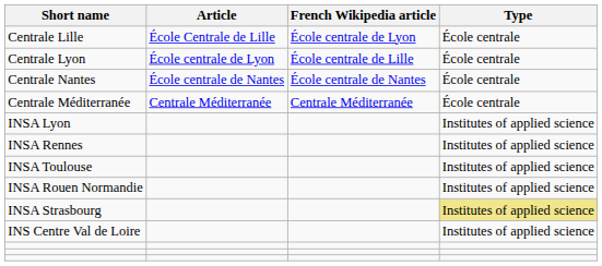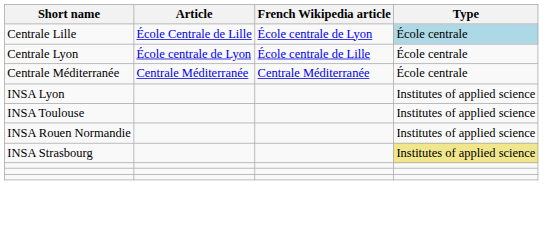 <table class="wikitable sortable">
 <tr>
 <th>Short name</th>
 <th>Article</th>
 <th>French Wikipedia article</th>
 <th>Type</th>
 </tr>
 <tr>
 <td>Centrale Lille</td>
 <td><a href='#'>École Centrale de Lille</a></td>
 <td><a href='#'>École centrale de Lyon</a></td>
-<td>École centrale</td>
+<td style="background: lightblue;">École centrale</td>
 </tr>
 <tr>
 <td>Centrale Lyon</td>
 <td><a href='#'>École centrale de Lyon</a></td>
 <td><a href='#'>École centrale de Lille</a></td>
-<td>École centrale</td>
-</tr>
-<tr>
-<td>Centrale Nantes</td>
-<td><a href='#'>École centrale de Nantes</a></td>
-<td><a href='#'>École centrale de Nantes</a></td>
 <td>École centrale</td>
 </tr>
 <tr>
 <td>Centrale Méditerranée</td>
 <td><a href='#'>Centrale Méditerranée</a></td>
 <td><a href='#'>Centrale Méditerranée</a></td>
 <td>École centrale</td>
 </tr>
 <tr>
 <td>INSA Lyon</td>
-<td></td>
-<td></td>
-<td>Institutes of applied science</td>
-</tr>
-<tr>
-<td>INSA Rennes</td>
 <td></td>
 <td></td>
 <td>Institutes of applied science</td>
 </tr>
 <tr>
 <td>INSA Toulouse</td>
 <td></td>
 <td></td>
 <td>Institutes of applied science</td>
 </tr>
 <tr>
 <td>INSA Rouen Normandie</td>
 <td></td>
 <td></td>
 <td>Institutes of applied science</td>
 </tr>
 <tr>
 <td>INSA Strasbourg</td>
 <td></td>
 <td></td>
 <td style="background: khaki;">Institutes of applied science</td>
 </tr>
 <tr>
-<td>INS Centre Val de Loire</td>
-<td></td>
-<td></td>
-<td>Institutes of applied science</td>
-</tr>
-<tr>
 <td></td>
 <td></td>
 <td></td>
 <td></td>
 </tr>
 <tr>
 <td></td>
 <td></td>
 <td></td>
 <td></td>
 </tr>
 <tr>
 <td></td>
 <td></td>
 <td></td>
 <td></td>
 </tr>
 </table>
